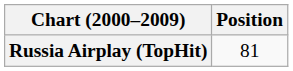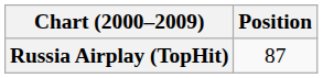 <table class="wikitable plainrowheaders" style="text-align:center">
 <tr>
 <th scope="col">Chart (2000–2009)</th>
 <th scope="col">Position</th>
 </tr>
 <tr>
 <th scope="row">Russia Airplay (TopHit)</th>
-<td>81</td>
+<td>87</td>
 </tr>
 </table>
